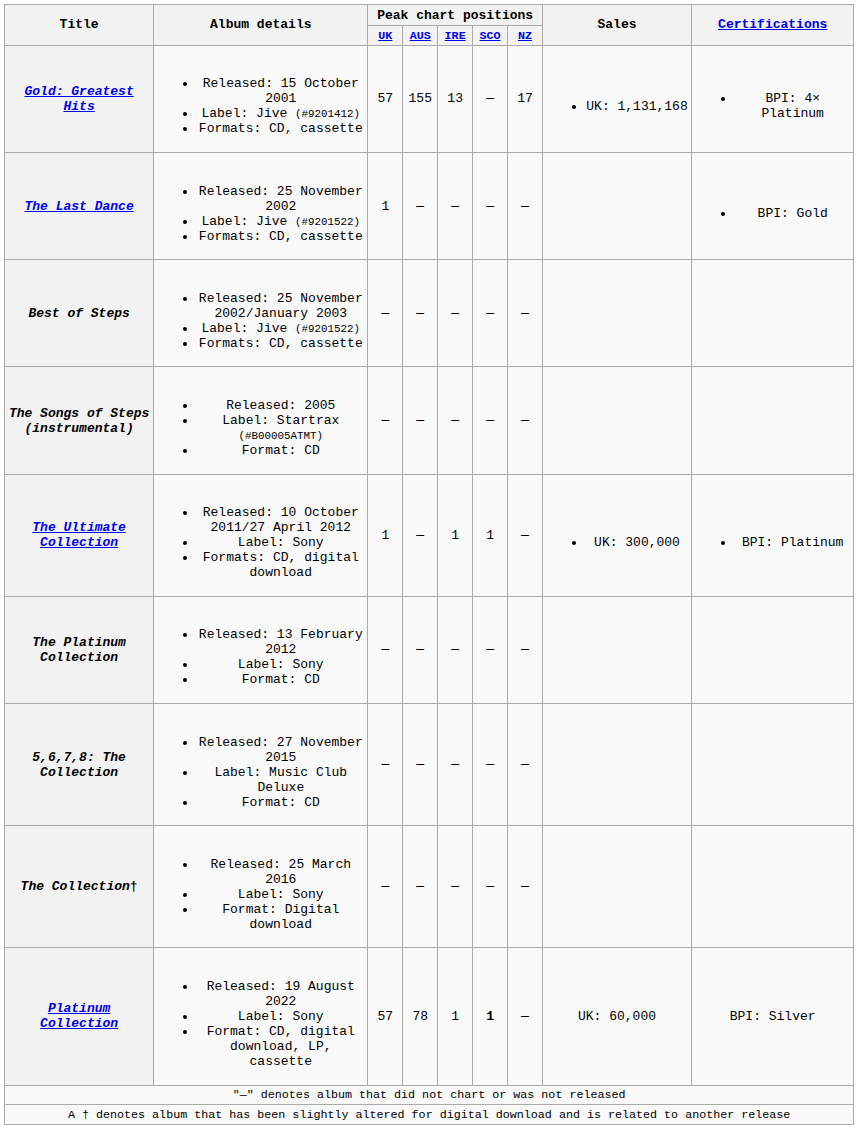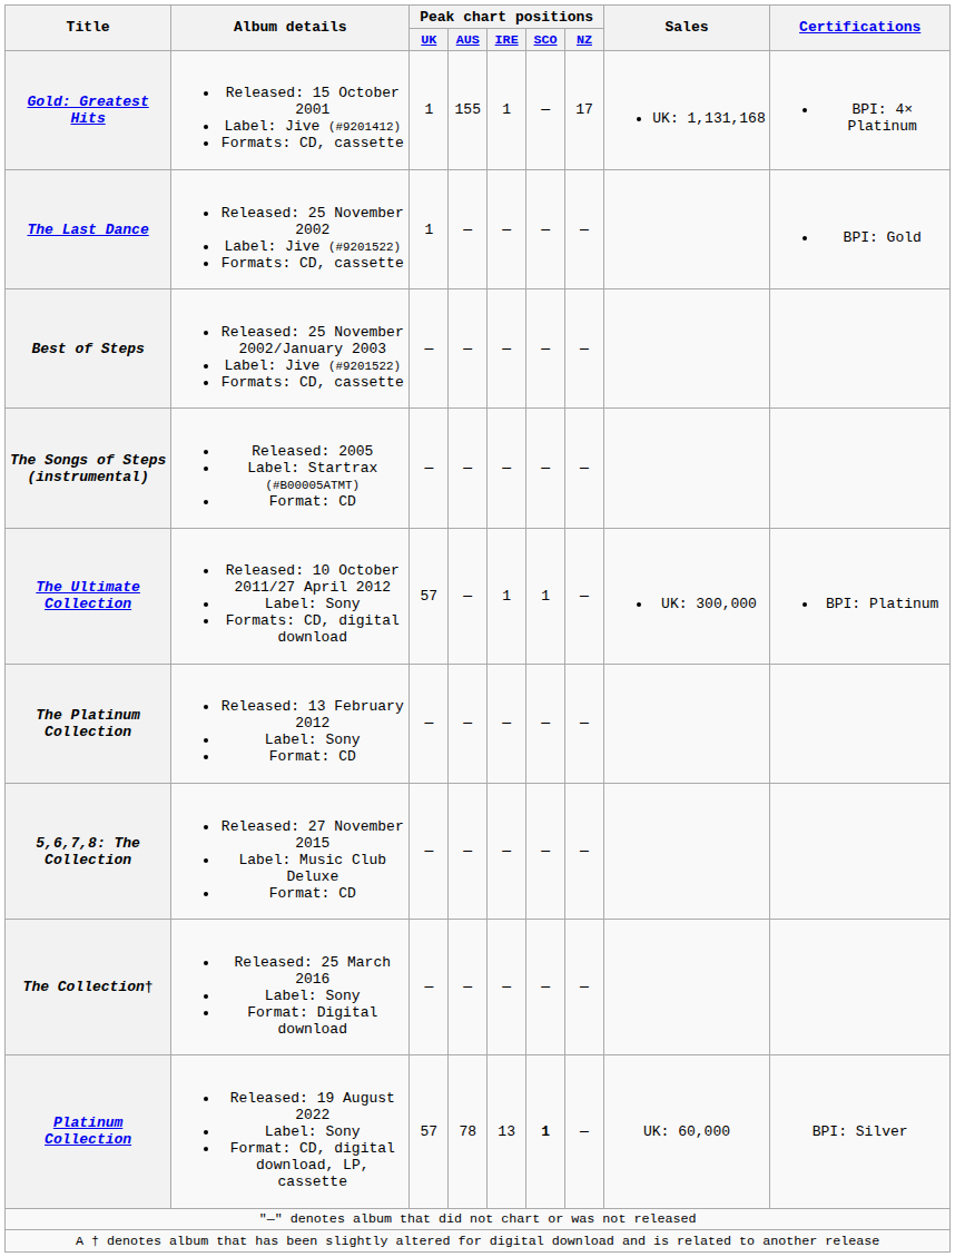 <table class="wikitable plainrowheaders" style="text-align:center;" border="1">
 <tr>
 <th scope="col" rowspan="2" style="width:11em;">Title</th>
 <th scope="col" rowspan="2" style="width:16em;">Album details</th>
 <th scope="col" colspan="5">Peak chart positions</th>
 <th scope="col" rowspan="2" style="width:11em;">Sales</th>
 <th scope="col" rowspan="2" style="width:12em;"><a href='#'>Certifications</a></th>
 </tr>
 <tr>
 <th scope="col" style="width:2.5em;font-size:90%;"><a href='#'>UK</a><br></th>
 <th scope="col" style="width:2.5em;font-size:90%;"><a href='#'>AUS</a><br></th>
 <th scope="col" style="width:2.5em;font-size:90%;"><a href='#'>IRE</a><br></th>
 <th scope="col" style="width:2.5em;font-size:90%;"><a href='#'>SCO</a><br></th>
 <th scope="col" style="width:2.5em;font-size:90%;"><a href='#'>NZ</a><br></th>
 </tr>
 <tr>
 <th scope="row"><em><a href='#'>Gold: Greatest Hits</a></em></th>
 <td><br><ul><li>Released: 15 October 2001</li><li>Label: Jive <small>(#9201412)</small></li><li>Formats: CD, cassette</li></ul></td>
-<td>57</td>
+<td>1</td>
 <td>155</td>
-<td>13<br></td>
+<td>1</td>
 <td>—</td>
 <td>17</td>
 <td><br><ul><li>UK: 1,131,168</li></ul></td>
 <td><br><ul><li>BPI: 4× Platinum</li></ul></td>
 </tr>
 <tr>
 <th scope="row"><em><a href='#'>The Last Dance</a></em></th>
 <td><br><ul><li>Released: 25 November 2002</li><li>Label: Jive <small>(#9201522)</small></li><li>Formats: CD, cassette</li></ul></td>
 <td>1</td>
 <td>—</td>
 <td>—</td>
 <td>—</td>
 <td>—</td>
 <td></td>
 <td><br><ul><li>BPI: Gold</li></ul></td>
 </tr>
 <tr>
 <th scope="row"><em>Best of Steps</em></th>
 <td><br><ul><li>Released: 25 November 2002/January 2003</li><li>Label: Jive <small>(#9201522)</small></li><li>Formats: CD, cassette</li></ul></td>
 <td>—</td>
 <td>—</td>
 <td>—</td>
 <td>—</td>
 <td>—</td>
 <td></td>
 <td></td>
 </tr>
 <tr>
 <th scope="row"><em>The Songs of Steps (instrumental)</em></th>
 <td><br><ul><li>Released: 2005</li><li>Label: Startrax <small>(#B00005ATMT)</small></li><li>Format: CD</li></ul></td>
 <td>—</td>
 <td>—</td>
 <td>—</td>
 <td>—</td>
 <td>—</td>
 <td></td>
 <td></td>
 </tr>
 <tr>
 <th scope="row"><em><a href='#'>The Ultimate Collection</a></em></th>
 <td><br><ul><li>Released: 10 October 2011/27 April 2012</li><li>Label: Sony</li><li>Formats: CD, digital download</li></ul></td>
-<td>1</td>
+<td>57</td>
 <td>—</td>
 <td>1</td>
 <td>1</td>
 <td>—</td>
 <td><br><ul><li>UK: 300,000</li></ul></td>
 <td><br><ul><li>BPI: Platinum</li></ul></td>
 </tr>
 <tr>
 <th scope="row"><em>The Platinum Collection</em></th>
 <td><br><ul><li>Released: 13 February 2012</li><li>Label: Sony</li><li>Format: CD</li></ul></td>
 <td>—</td>
 <td>—</td>
 <td>—</td>
 <td>—</td>
 <td>—</td>
 <td></td>
 <td></td>
 </tr>
 <tr>
 <th scope="row"><em>5,6,7,8: The Collection</em></th>
 <td><br><ul><li>Released: 27 November 2015</li><li>Label: Music Club Deluxe</li><li>Format: CD</li></ul></td>
 <td>—</td>
 <td>—</td>
 <td>—</td>
 <td>—</td>
 <td>—</td>
 <td></td>
 <td></td>
 </tr>
 <tr>
 <th scope="row"><em>The Collection</em>†</th>
 <td><br><ul><li>Released: 25 March 2016</li><li>Label: Sony</li><li>Format: Digital download</li></ul></td>
 <td>—</td>
 <td>—</td>
 <td>—</td>
 <td>—</td>
 <td>—</td>
 <td></td>
 <td></td>
 </tr>
 <tr>
 <th scope="row"><em><a href='#'>Platinum Collection</a></em></th>
 <td><br><ul><li>Released: 19 August 2022</li><li>Label: Sony</li><li>Format: CD, digital download, LP, cassette</li></ul></td>
 <td>57</td>
 <td>78</td>
-<td>1</td>
+<td>13<br></td>
 <td><strong>1</strong></td>
 <td>—</td>
 <td>UK: 60,000</td>
 <td>BPI: Silver</td>
 </tr>
 <tr>
 <td colspan="14" style="font-size:90%">"—" denotes album that did not chart or was not released</td>
 </tr>
 <tr>
 <td colspan="14" style="font-size:90%">A † denotes album that has been slightly altered for digital download and is related to another release</td>
 </tr>
 </table>
